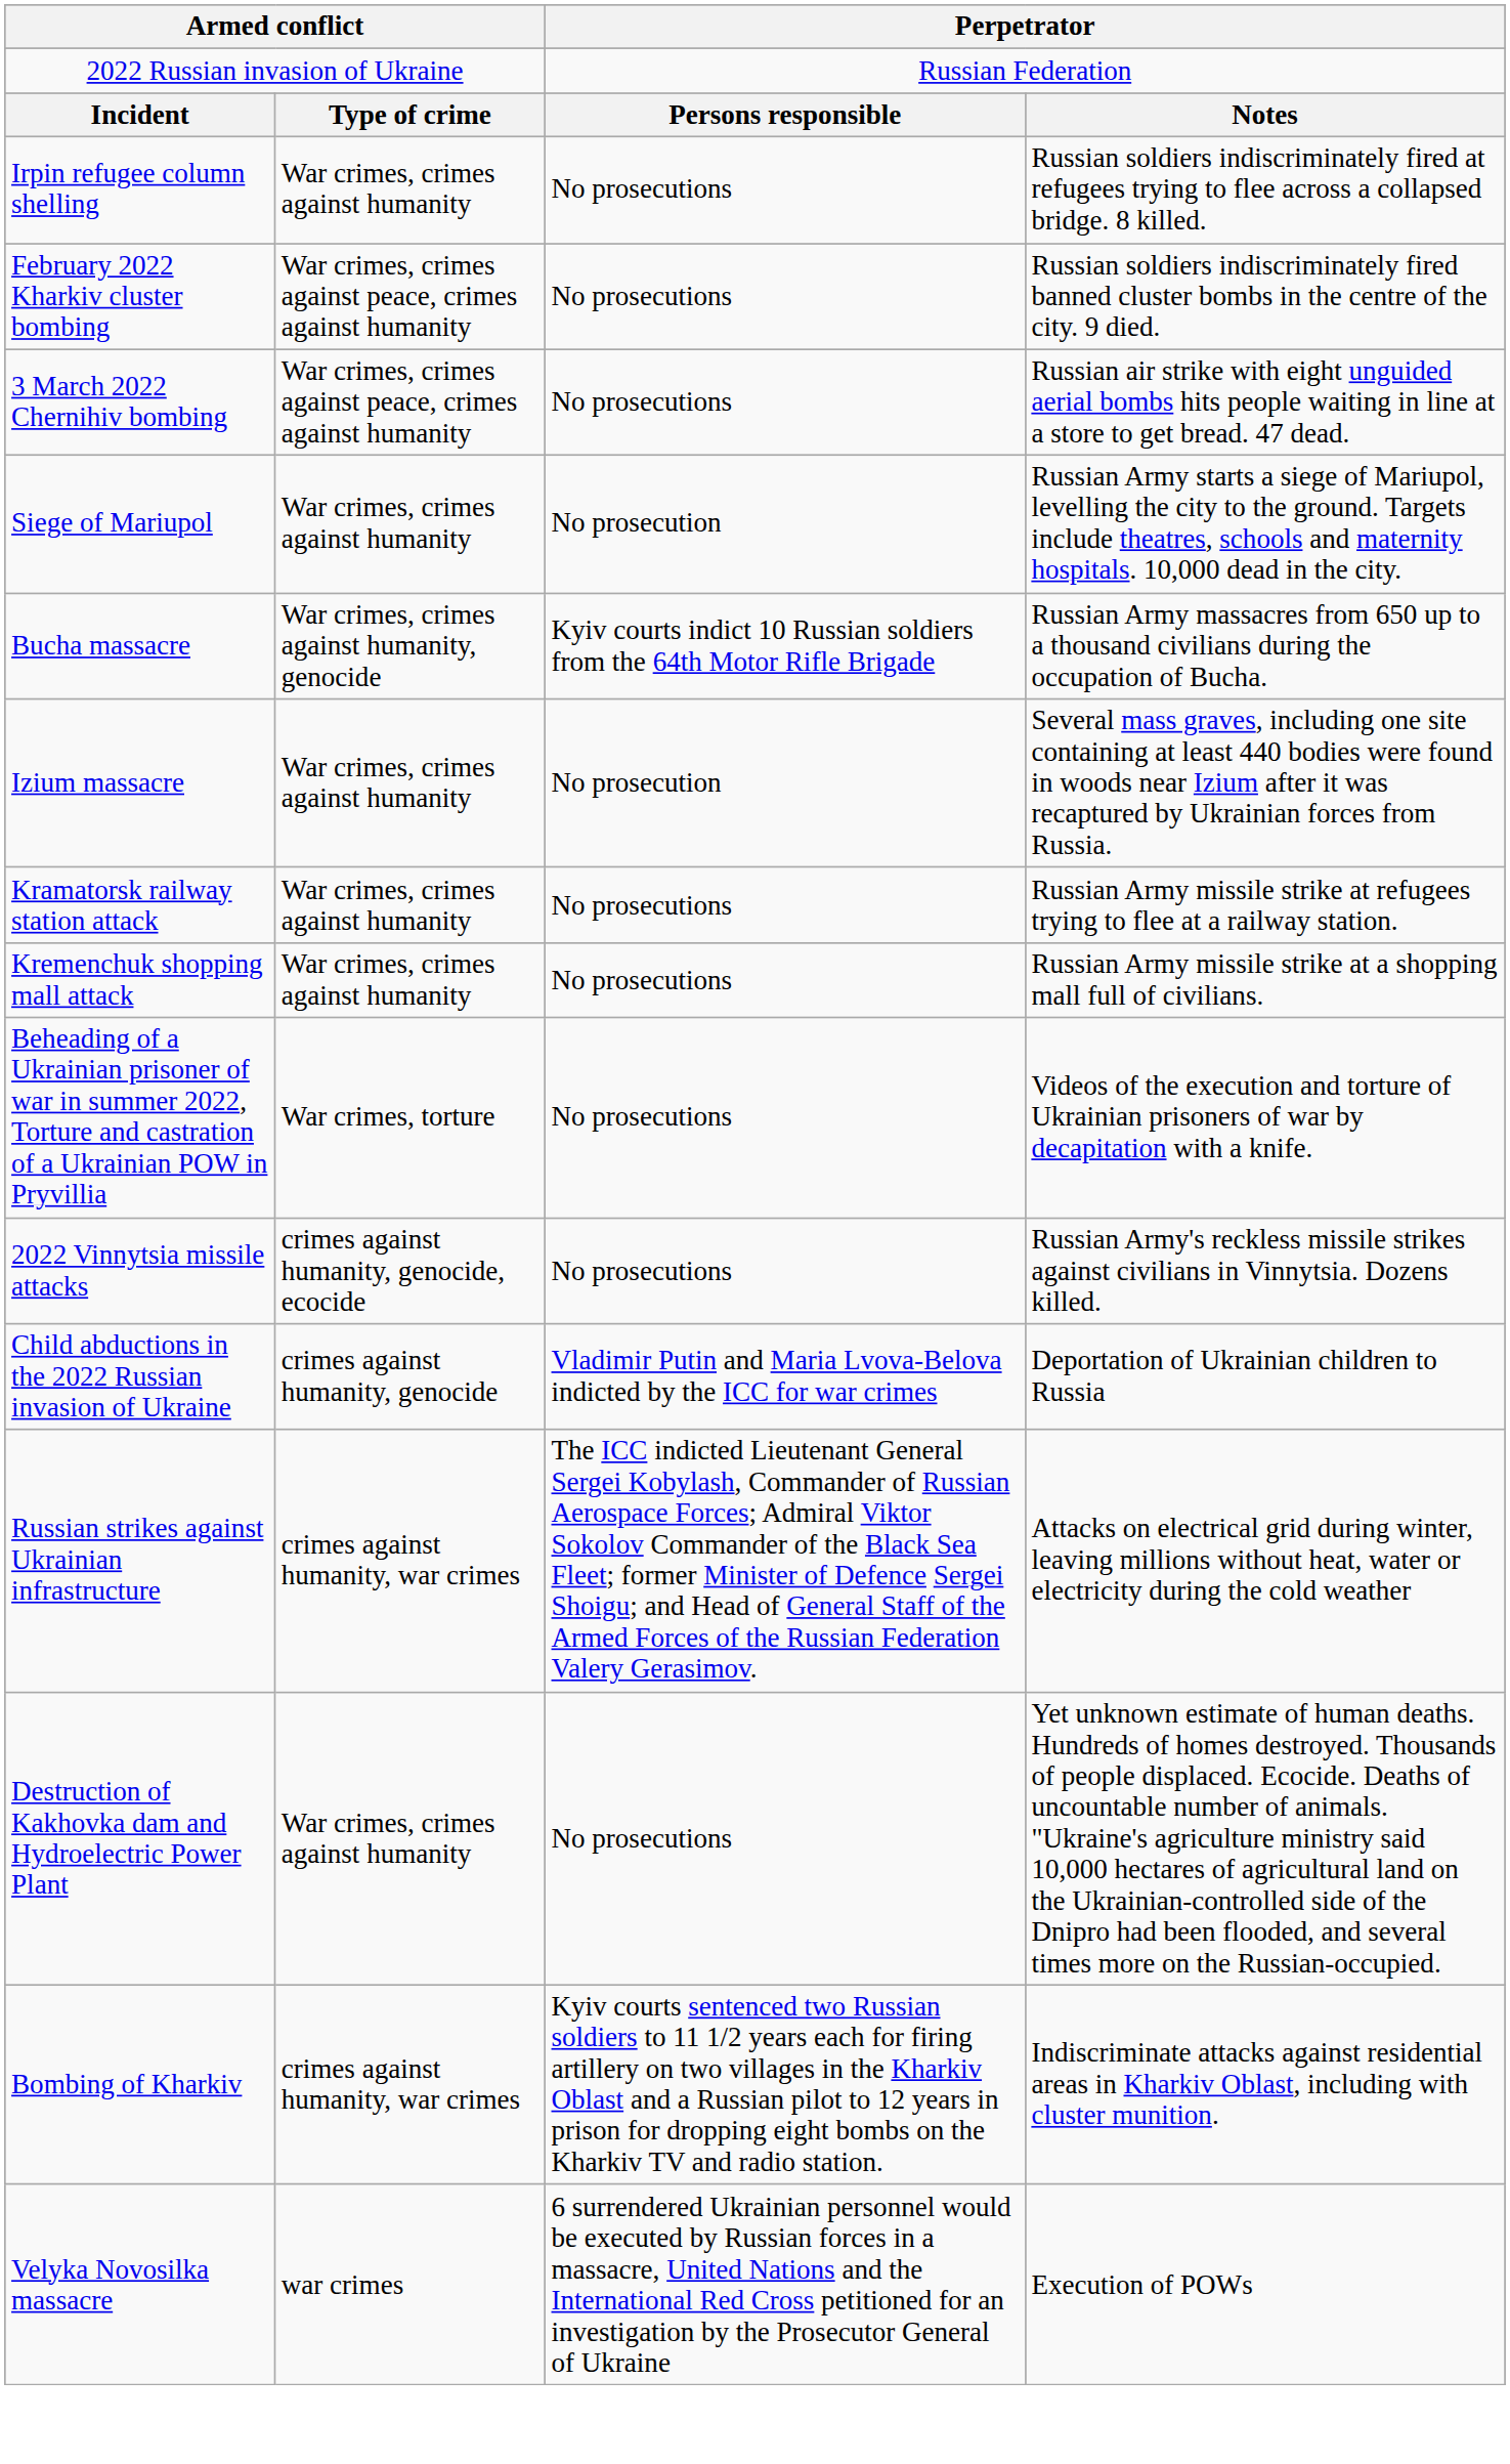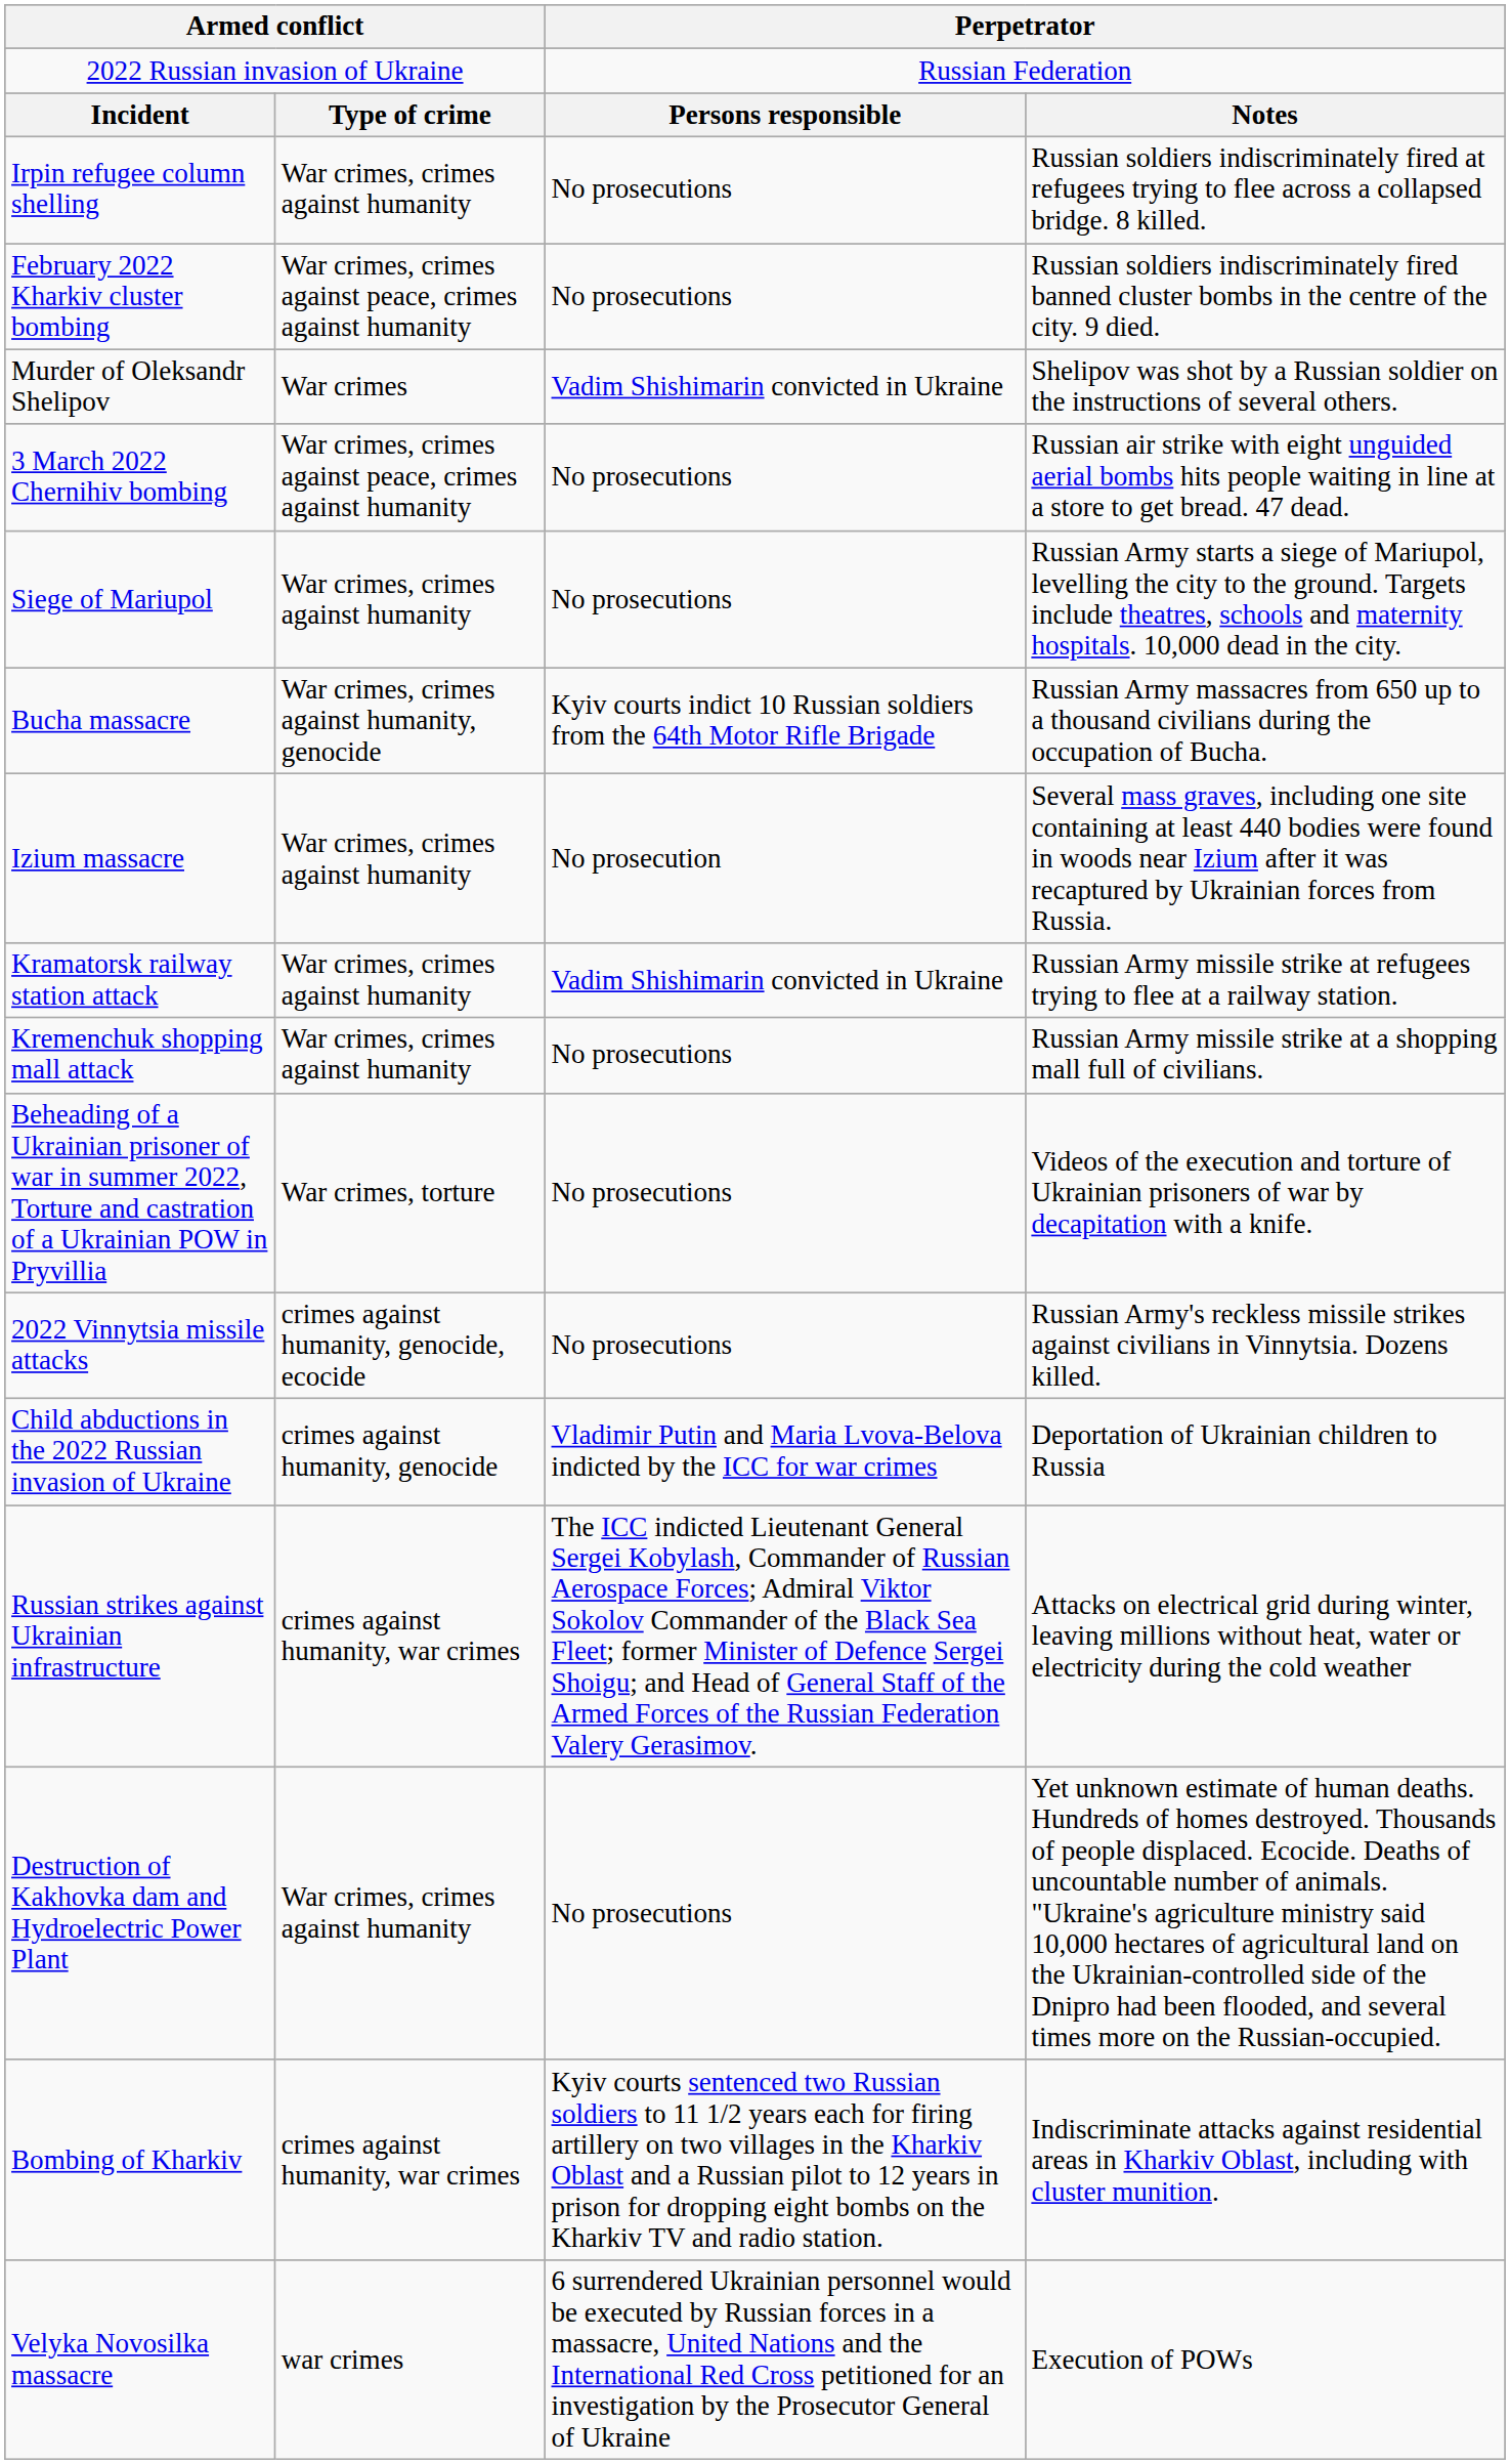 <table class="wikitable">
 <tr>
 <th colspan="2">Armed conflict</th>
 <th colspan="2">Perpetrator</th>
 </tr>
 <tr style="text-align:center;">
 <td colspan="2"><a href='#'>2022 Russian invasion of Ukraine</a></td>
 <td colspan="2"><a href='#'>Russian Federation</a></td>
 </tr>
 <tr>
 <th>Incident</th>
 <th>Type of crime</th>
 <th>Persons responsible</th>
 <th>Notes</th>
 </tr>
 <tr>
 <td style="width:18%;"><a href='#'>Irpin refugee column shelling</a></td>
 <td style="width:18%;">War crimes, crimes against humanity</td>
 <td style="width:32%;">No prosecutions</td>
 <td style="width:32%;">Russian soldiers indiscriminately fired at refugees trying to flee across a collapsed bridge. 8 killed.</td>
 </tr>
 <tr>
 <td style="width:18%;"><a href='#'>February 2022 Kharkiv cluster bombing</a></td>
 <td style="width:18%;">War crimes, crimes against peace, crimes against humanity</td>
 <td style="width:32%;">No prosecutions</td>
 <td style="width:32%;">Russian soldiers indiscriminately fired banned cluster bombs in the centre of the city. 9 died.</td>
 </tr>
 <tr>
+<td style="width:18%;">Murder of Oleksandr Shelipov</td>
+<td style="width:18%;">War crimes</td>
+<td style="width:32%;"><a href='#'>Vadim Shishimarin</a> convicted in Ukraine</td>
+<td style="width:32%;">Shelipov was shot by a Russian soldier on the instructions of several others.</td>
+</tr>
+<tr>
 <td style="width:18%;"><a href='#'>3 March 2022 Chernihiv bombing</a></td>
 <td style="width:18%;">War crimes, crimes against peace, crimes against humanity</td>
 <td style="width:32%;">No prosecutions</td>
 <td style="width:32%;">Russian air strike with eight <a href='#'>unguided aerial bombs</a> hits people waiting in line at a store to get bread. 47 dead.</td>
 </tr>
 <tr>
 <td style="width:18%;"><a href='#'>Siege of Mariupol</a></td>
 <td style="width:18%;">War crimes, crimes against humanity</td>
-<td style="width:32%;">No prosecution</td>
+<td style="width:32%;">No prosecutions</td>
 <td style="width:32%;">Russian Army starts a siege of Mariupol, levelling the city to the ground. Targets include <a href='#'>theatres</a>, <a href='#'>schools</a> and <a href='#'>maternity hospitals</a>. 10,000 dead in the city.</td>
 </tr>
 <tr>
 <td style="width:18%;"><a href='#'>Bucha massacre</a></td>
 <td style="width:18%;">War crimes, crimes against humanity, genocide</td>
 <td style="width:32%;">Kyiv courts indict 10 Russian soldiers from the <a href='#'>64th Motor Rifle Brigade</a></td>
 <td style="width:32%;">Russian Army massacres from 650 up to a thousand civilians during the occupation of Bucha.</td>
 </tr>
 <tr>
 <td style="width:18%;"><a href='#'>Izium massacre</a></td>
 <td style="width:18%;">War crimes, crimes against humanity</td>
 <td style="width:32%;">No prosecution</td>
 <td style="width:32%;">Several <a href='#'>mass graves</a>, including one site containing at least 440 bodies were found in woods near <a href='#'>Izium</a> after it was recaptured by Ukrainian forces from Russia.</td>
 </tr>
 <tr>
 <td style="width:18%;"><a href='#'>Kramatorsk railway station attack</a></td>
 <td style="width:18%;">War crimes, crimes against humanity</td>
-<td style="width:32%;">No prosecutions</td>
+<td style="width:32%;"><a href='#'>Vadim Shishimarin</a> convicted in Ukraine</td>
 <td style="width:32%;">Russian Army missile strike at refugees trying to flee at a railway station.</td>
 </tr>
 <tr>
 <td style="width:18%;"><a href='#'>Kremenchuk shopping mall attack</a></td>
 <td style="width:18%;">War crimes, crimes against humanity</td>
 <td style="width:32%;">No prosecutions</td>
 <td style="width:32%;">Russian Army missile strike at a shopping mall full of civilians.</td>
 </tr>
 <tr>
 <td style="width:18%;"><a href='#'>Beheading of a Ukrainian prisoner of war in summer 2022</a>, <a href='#'>Torture and castration of a Ukrainian POW in Pryvillia</a></td>
 <td style="width:18%;">War crimes, torture</td>
 <td style="width:32%;">No prosecutions</td>
 <td style="width:32%;">Videos of the execution and torture of Ukrainian prisoners of war by <a href='#'>decapitation</a> with a knife.</td>
 </tr>
 <tr>
 <td style="width:18%;"><a href='#'>2022 Vinnytsia missile attacks</a></td>
 <td style="width:18%;">crimes against humanity, genocide, ecocide</td>
 <td style="width:32%;">No prosecutions</td>
 <td style="width:32%;">Russian Army's reckless missile strikes against civilians in Vinnytsia. Dozens killed.</td>
 </tr>
 <tr>
 <td style="width:18%;"><a href='#'>Child abductions in the 2022 Russian invasion of Ukraine</a></td>
 <td style="width:18%;">crimes against humanity, genocide</td>
 <td style="width:32%;"><a href='#'>Vladimir Putin</a> and <a href='#'>Maria Lvova-Belova</a> indicted by the <a href='#'>ICC for war crimes</a></td>
 <td style="width:32%;">Deportation of Ukrainian children to Russia</td>
 </tr>
 <tr>
 <td style="width:18%;"><a href='#'>Russian strikes against Ukrainian infrastructure</a></td>
 <td style="width:18%;">crimes against humanity, war crimes</td>
 <td style="width:32%;">The <a href='#'>ICC</a> indicted Lieutenant General <a href='#'>Sergei Kobylash</a>, Commander of <a href='#'>Russian Aerospace Forces</a>;  Admiral <a href='#'>Viktor Sokolov</a> Commander of the <a href='#'>Black Sea Fleet</a>; former <a href='#'>Minister of Defence</a> <a href='#'>Sergei Shoigu</a>; and Head of <a href='#'>General Staff of the Armed Forces of the Russian Federation</a> <a href='#'>Valery Gerasimov</a>.</td>
 <td style="width:32%;">Attacks on electrical grid during winter, leaving millions without heat, water or electricity during the cold weather</td>
 </tr>
 <tr>
 <td style="width:18%;"><a href='#'>Destruction of Kakhovka dam and Hydroelectric Power Plant</a></td>
 <td style="width:18%;">War crimes, crimes against humanity</td>
 <td style="width:32%;">No prosecutions</td>
 <td style="width:32%;">Yet unknown estimate of human deaths. Hundreds of homes destroyed. Thousands of people displaced. Ecocide. Deaths of uncountable number of animals. "Ukraine's agriculture ministry said 10,000 hectares of agricultural land on the Ukrainian-controlled side of the Dnipro had been flooded, and several times more on the Russian-occupied.</td>
 </tr>
 <tr>
 <td style="width:18%;"><a href='#'>Bombing of Kharkiv</a></td>
 <td style="width:18%;">crimes against humanity, war crimes</td>
 <td style="width:32%;">Kyiv courts <a href='#'>sentenced two Russian soldiers</a> to 11 1/2  years each for firing artillery on two villages in the <a href='#'>Kharkiv Oblast</a> and a Russian pilot to 12 years in prison for dropping eight bombs on the Kharkiv TV and radio station.</td>
 <td style="width:32%;">Indiscriminate attacks against residential areas in <a href='#'>Kharkiv Oblast</a>, including with <a href='#'>cluster munition</a>.</td>
 </tr>
 <tr>
 <td style="width:18%;"><a href='#'>Velyka Novosilka massacre</a></td>
 <td style="width:18%;">war crimes</td>
 <td style="width:32%;">6 surrendered Ukrainian personnel would be executed by Russian forces in a massacre, <a href='#'>United Nations</a> and the <a href='#'>International Red Cross</a> petitioned for an investigation by the Prosecutor General of Ukraine</td>
 <td style="width:32%;">Execution of POWs</td>
 </tr>
 </table>
